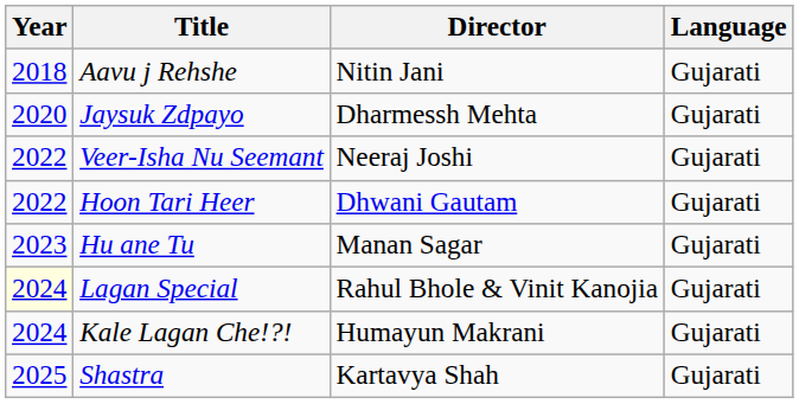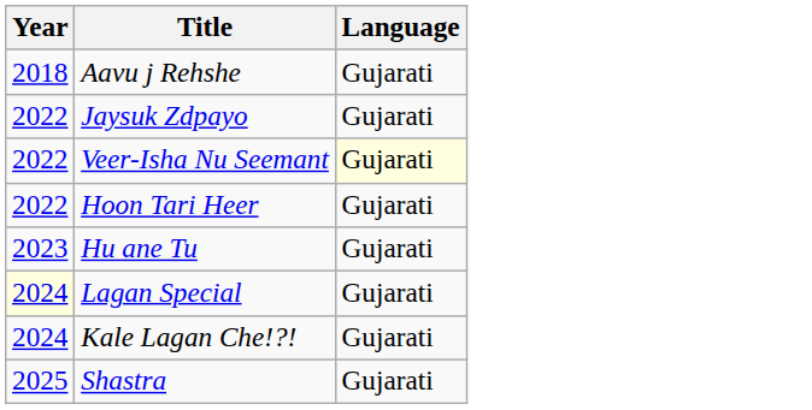 <table class=wikitable>
 <tr>
 <th>Year</th>
 <th>Title</th>
-<th>Director</th>
 <th>Language</th>
 </tr>
 <tr>
 <td><a href='#'>2018</a></td>
 <td><em>Aavu j Rehshe</em></td>
-<td>Nitin Jani</td>
 <td>Gujarati</td>
 </tr>
 <tr>
-<td><a href='#'>2020</a></td>
+<td><a href='#'>2022</a></td>
 <td><em><a href='#'>Jaysuk Zdpayo</a></em></td>
-<td>Dharmessh Mehta</td>
 <td>Gujarati</td>
 </tr>
 <tr>
 <td><a href='#'>2022</a></td>
 <td><em><a href='#'>Veer-Isha Nu Seemant</a></em></td>
-<td>Neeraj Joshi</td>
-<td>Gujarati</td>
+<td style="background: lightyellow;">Gujarati</td>
 </tr>
 <tr>
 <td><a href='#'>2022</a></td>
 <td><em><a href='#'>Hoon Tari Heer</a></em></td>
-<td><a href='#'>Dhwani Gautam</a></td>
 <td>Gujarati</td>
 </tr>
 <tr>
 <td><a href='#'>2023</a></td>
 <td><em><a href='#'>Hu ane Tu</a></em></td>
-<td>Manan Sagar</td>
 <td>Gujarati</td>
 </tr>
 <tr>
 <td style="background: lightyellow;"><a href='#'>2024</a></td>
 <td><em><a href='#'>Lagan Special</a></em></td>
-<td>Rahul Bhole & Vinit Kanojia</td>
 <td>Gujarati</td>
 </tr>
 <tr>
 <td><a href='#'>2024</a></td>
 <td><em>Kale Lagan Che!?!</em></td>
-<td>Humayun Makrani</td>
 <td>Gujarati</td>
 </tr>
 <tr>
 <td><a href='#'>2025</a></td>
 <td><em><a href='#'>Shastra</a></em></td>
-<td>Kartavya Shah</td>
 <td>Gujarati</td>
 </tr>
 </table>
